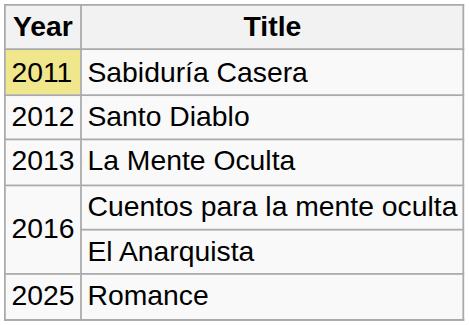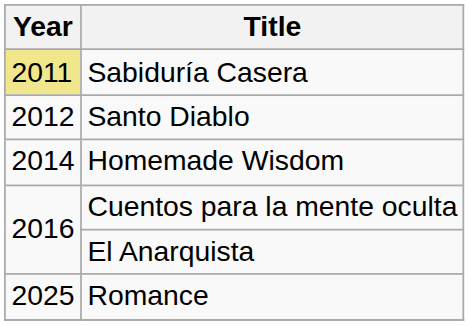 <table class="wikitable">
 <tr>
 <th>Year</th>
 <th>Title</th>
 </tr>
 <tr>
 <td style="background: khaki;">2011</td>
 <td>Sabiduría Casera</td>
 </tr>
 <tr>
 <td>2012</td>
 <td>Santo Diablo</td>
 </tr>
 <tr>
-<td>2013</td>
-<td>La Mente Oculta</td>
+<td>2014</td>
+<td>Homemade Wisdom</td>
 </tr>
 <tr>
 <td rowspan="2">2016</td>
 <td>Cuentos para la mente oculta</td>
 </tr>
 <tr>
 <td>El Anarquista</td>
 </tr>
 <tr>
 <td>2025</td>
 <td>Romance</td>
 </tr>
 <tr>
 </tr>
 </table>
